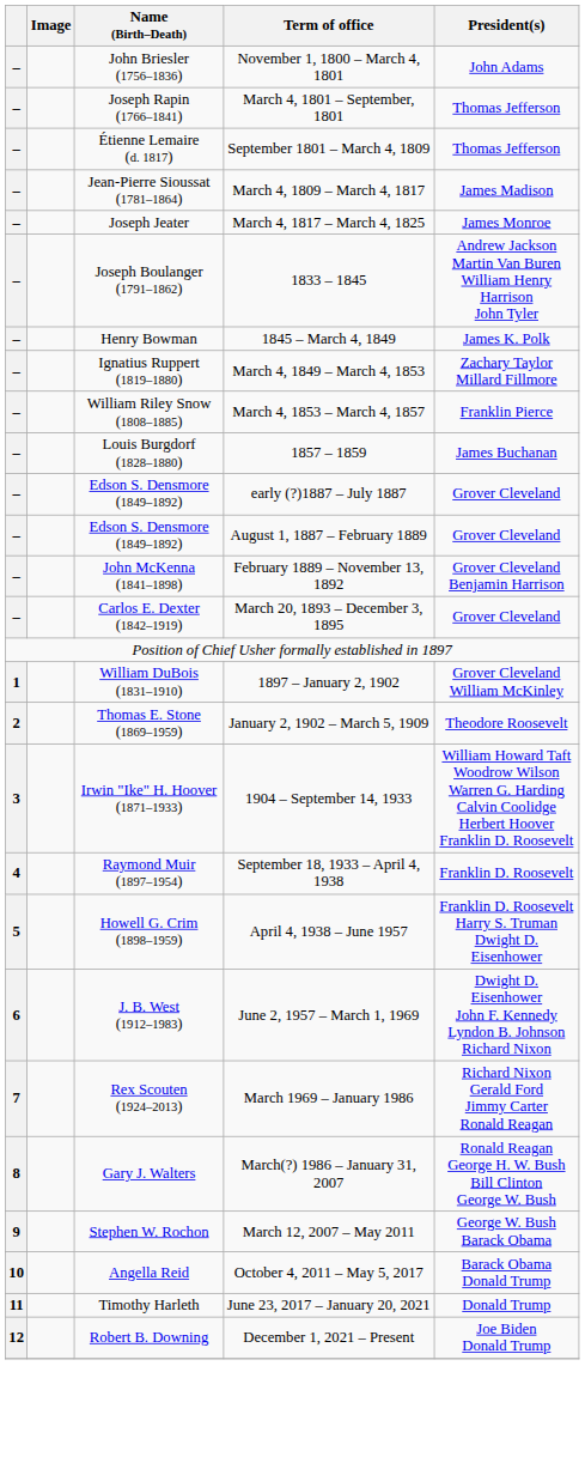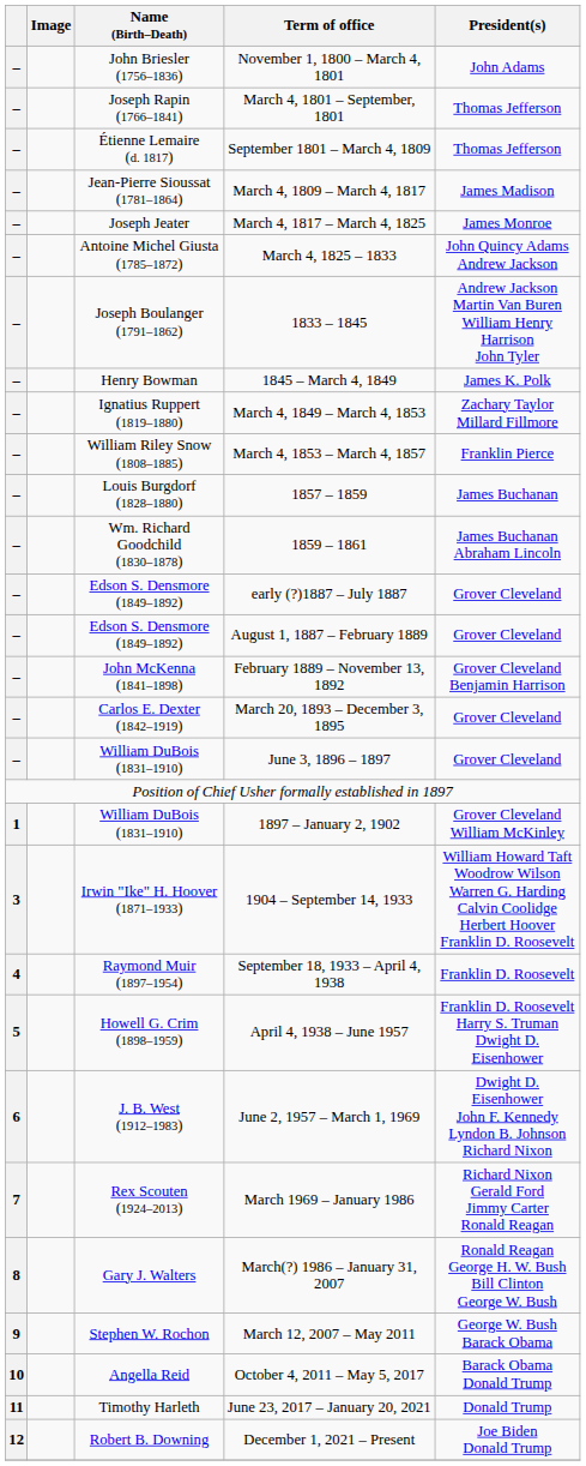 <table class="wikitable" style="text-align:center">
 <tr>
 <th></th>
 <th>Image</th>
 <th width=150>Name<br><small>(Birth–Death)</small></th>
 <th colspan=1>Term of office</th>
 <th>President(s)</th>
 </tr>
 <tr>
 <th>–</th>
 <td></td>
 <td>John Briesler<br>(<small>1756–1836</small>)</td>
 <td>November 1, 1800 – March 4, 1801</td>
 <td><a href='#'>John Adams</a></td>
 </tr>
 <tr>
 <th>–</th>
 <td></td>
 <td>Joseph Rapin<br>(<small>1766–1841</small>)</td>
 <td>March 4, 1801 –  September, 1801</td>
 <td><a href='#'>Thomas Jefferson</a></td>
 </tr>
 <tr>
 <th>–</th>
 <td></td>
 <td>Étienne Lemaire<br>(<small>d. 1817</small>)</td>
 <td>September 1801 – March 4, 1809</td>
 <td><a href='#'>Thomas Jefferson</a></td>
 </tr>
 <tr>
 <th>–</th>
 <td></td>
 <td>Jean-Pierre Sioussat<br>(<small>1781–1864</small>)</td>
 <td>March 4, 1809 – March 4, 1817</td>
 <td><a href='#'>James Madison</a></td>
 </tr>
 <tr>
 <th>–</th>
 <td></td>
 <td>Joseph Jeater</td>
 <td>March 4, 1817 – March 4, 1825</td>
 <td><a href='#'>James Monroe</a></td>
 </tr>
 <tr>
 <th>–</th>
 <td></td>
+<td>Antoine Michel Giusta<br>(<small>1785–1872</small>)</td>
+<td>March 4, 1825 – 1833</td>
+<td><a href='#'>John Quincy Adams</a><br><a href='#'>Andrew Jackson</a></td>
+</tr>
+<tr>
+<th>–</th>
+<td></td>
 <td>Joseph Boulanger<br>(<small>1791–1862</small>)</td>
 <td>1833 – 1845</td>
 <td><a href='#'>Andrew Jackson</a><br><a href='#'>Martin Van Buren</a><br><a href='#'>William Henry Harrison</a><br><a href='#'>John Tyler</a></td>
 </tr>
 <tr>
 <th>–</th>
 <td></td>
 <td>Henry Bowman</td>
 <td>1845 – March 4, 1849</td>
 <td><a href='#'>James K. Polk</a></td>
 </tr>
 <tr>
 <th>–</th>
 <td></td>
 <td>Ignatius Ruppert<br>(<small>1819–1880</small>)</td>
 <td>March 4, 1849 – March 4, 1853</td>
 <td><a href='#'>Zachary Taylor</a><br><a href='#'>Millard Fillmore</a></td>
 </tr>
 <tr>
 <th>–</th>
 <td></td>
 <td>William Riley Snow<br>(<small>1808–1885</small>)</td>
 <td>March 4, 1853 – March 4, 1857</td>
 <td><a href='#'>Franklin Pierce</a></td>
 </tr>
 <tr>
 <th>–</th>
 <td></td>
 <td>Louis Burgdorf<br>(<small>1828–1880</small>)</td>
 <td>1857 – 1859</td>
 <td><a href='#'>James Buchanan</a></td>
 </tr>
 <tr>
 <th>–</th>
 <td></td>
+<td>Wm. Richard Goodchild<br>(<small>1830–1878</small>)</td>
+<td>1859 – 1861</td>
+<td><a href='#'>James Buchanan</a><br><a href='#'>Abraham Lincoln</a></td>
+</tr>
+<tr>
+<th>–</th>
+<td></td>
 <td><a href='#'>Edson S. Densmore</a><br>(<small>1849–1892</small>)</td>
 <td>early (?)1887 – July 1887</td>
 <td><a href='#'>Grover Cleveland</a></td>
 </tr>
 <tr>
 <th>–</th>
 <td></td>
 <td><a href='#'>Edson S. Densmore</a><br>(<small>1849–1892</small>)</td>
 <td>August 1, 1887 – February 1889</td>
 <td><a href='#'>Grover Cleveland</a></td>
 </tr>
 <tr>
 <th>–</th>
 <td></td>
 <td><a href='#'>John McKenna</a><br>(<small>1841–1898</small>)</td>
 <td>February 1889 – November 13, 1892</td>
 <td><a href='#'>Grover Cleveland</a><br><a href='#'>Benjamin Harrison</a></td>
 </tr>
 <tr>
 <th>–</th>
 <td></td>
 <td><a href='#'>Carlos E. Dexter</a><br>(<small>1842–1919</small>)</td>
 <td>March 20, 1893 – December 3, 1895</td>
 <td><a href='#'>Grover Cleveland</a></td>
 </tr>
 <tr>
+<th>–</th>
+<td></td>
+<td><a href='#'>William DuBois</a><br>(<small>1831–1910</small>)</td>
+<td>June 3, 1896 – 1897</td>
+<td><a href='#'>Grover Cleveland</a></td>
+</tr>
+<tr>
 <td colspan=5 align=center><em>Position of Chief Usher formally established in 1897</em></td>
 </tr>
 <tr>
 <th>1</th>
 <td></td>
 <td><a href='#'>William DuBois</a><br>(<small>1831–1910</small>)</td>
 <td>1897 – January 2, 1902</td>
 <td><a href='#'>Grover Cleveland</a><br><a href='#'>William McKinley</a></td>
-</tr>
-<tr>
-<th>2</th>
-<td></td>
-<td><a href='#'>Thomas E. Stone</a><br>(<small>1869–1959</small>)</td>
-<td>January 2, 1902 – March 5, 1909</td>
-<td><a href='#'>Theodore Roosevelt</a></td>
 </tr>
 <tr>
 <th>3</th>
 <td></td>
 <td><a href='#'>Irwin "Ike" H. Hoover</a><br>(<small>1871–1933</small>)</td>
 <td>1904 – September 14, 1933</td>
 <td><a href='#'>William Howard Taft</a><br><a href='#'>Woodrow Wilson</a><br><a href='#'>Warren G. Harding</a><br><a href='#'>Calvin Coolidge</a><br><a href='#'>Herbert Hoover</a><br><a href='#'>Franklin D. Roosevelt</a></td>
 </tr>
 <tr>
 <th>4</th>
 <td></td>
 <td><a href='#'>Raymond Muir</a><br>(<small>1897–1954</small>)</td>
 <td>September 18, 1933 – April 4, 1938</td>
 <td><a href='#'>Franklin D. Roosevelt</a></td>
 </tr>
 <tr>
 <th>5</th>
 <td></td>
 <td><a href='#'>Howell G. Crim</a><br>(<small>1898–1959</small>)</td>
 <td>April 4, 1938 – June 1957</td>
 <td><a href='#'>Franklin D. Roosevelt</a><br><a href='#'>Harry S. Truman</a><br><a href='#'>Dwight D. Eisenhower</a></td>
 </tr>
 <tr>
 <th>6</th>
 <td></td>
 <td><a href='#'>J. B. West</a><br>(<small>1912–1983</small>)</td>
 <td>June 2, 1957 – March 1, 1969</td>
 <td><a href='#'>Dwight D. Eisenhower</a><br><a href='#'>John F. Kennedy</a><br><a href='#'>Lyndon B. Johnson</a><br><a href='#'>Richard Nixon</a></td>
 </tr>
 <tr>
 <th>7</th>
 <td></td>
 <td><a href='#'>Rex Scouten</a><br>(<small>1924–2013</small>)</td>
 <td>March 1969 – January 1986</td>
 <td><a href='#'>Richard Nixon</a><br><a href='#'>Gerald Ford</a><br><a href='#'>Jimmy Carter</a><br><a href='#'>Ronald Reagan</a></td>
 </tr>
 <tr>
 <th>8</th>
 <td></td>
 <td><a href='#'>Gary J. Walters</a></td>
 <td>March(?) 1986 – January 31, 2007</td>
 <td><a href='#'>Ronald Reagan</a><br><a href='#'>George H. W. Bush</a><br><a href='#'>Bill Clinton</a><br><a href='#'>George W. Bush</a></td>
 </tr>
 <tr>
 <th>9</th>
 <td></td>
 <td><a href='#'>Stephen W. Rochon</a></td>
 <td>March 12, 2007 – May 2011</td>
 <td><a href='#'>George W. Bush</a><br><a href='#'>Barack Obama</a></td>
 </tr>
 <tr>
 <th>10</th>
 <td></td>
 <td><a href='#'>Angella Reid</a></td>
 <td>October 4, 2011 – May 5, 2017</td>
 <td><a href='#'>Barack Obama</a><br><a href='#'>Donald Trump</a></td>
 </tr>
 <tr>
 <th>11</th>
 <td></td>
 <td>Timothy Harleth</td>
 <td>June 23, 2017 – January 20, 2021</td>
 <td><a href='#'>Donald Trump</a></td>
 </tr>
 <tr>
 <th>12</th>
 <td></td>
 <td><a href='#'>Robert B. Downing</a></td>
 <td>December 1, 2021 – Present</td>
 <td><a href='#'>Joe Biden</a><br><a href='#'>Donald Trump</a></td>
 </tr>
 <tr>
 </tr>
 </table>
